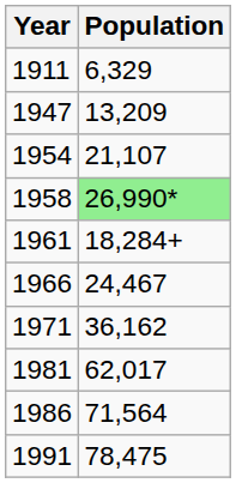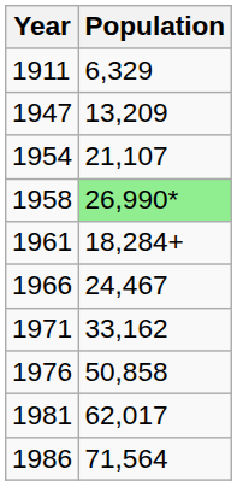 <table class="wikitable">
 <tr>
 <th>Year</th>
 <th>Population</th>
 </tr>
 <tr>
 <td>1911</td>
 <td>6,329</td>
 </tr>
 <tr>
 <td>1947</td>
 <td>13,209</td>
 </tr>
 <tr>
 <td>1954</td>
 <td>21,107</td>
 </tr>
 <tr>
 <td>1958</td>
 <td style="background: lightgreen;">26,990*</td>
 </tr>
 <tr>
 <td>1961</td>
 <td>18,284+</td>
 </tr>
 <tr>
 <td>1966</td>
 <td>24,467</td>
 </tr>
 <tr>
 <td>1971</td>
-<td>36,162</td>
+<td>33,162</td>
+</tr>
+<tr>
+<td>1976</td>
+<td>50,858</td>
 </tr>
 <tr>
 <td>1981</td>
 <td>62,017</td>
 </tr>
 <tr>
 <td>1986</td>
 <td>71,564</td>
 </tr>
-<tr>
-<td>1991</td>
-<td>78,475</td>
-</tr>
 </table>
